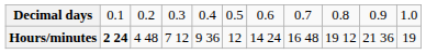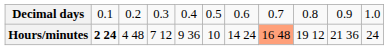 <table class="wikitable" style="margin:auto; text-align: center;">
 <tr>
 <th>Decimal days</th>
 <td>0.1</td>
 <td>0.2</td>
 <td>0.3</td>
 <td>0.4</td>
 <td>0.5</td>
 <td>0.6</td>
 <td>0.7</td>
 <td>0.8</td>
 <td>0.9</td>
 <td>1.0</td>
 </tr>
 <tr>
 <th>Hours/minutes</th>
 <td><strong>2 24</strong></td>
 <td>4 48</td>
 <td>7 12</td>
 <td>9 36</td>
-<td>12</td>
+<td>10</td>
 <td>14 24</td>
-<td>16 48</td>
+<td style="background: lightsalmon;">16 48</td>
 <td>19 12</td>
 <td>21 36</td>
-<td>19</td>
+<td>24</td>
 </tr>
 </table>
